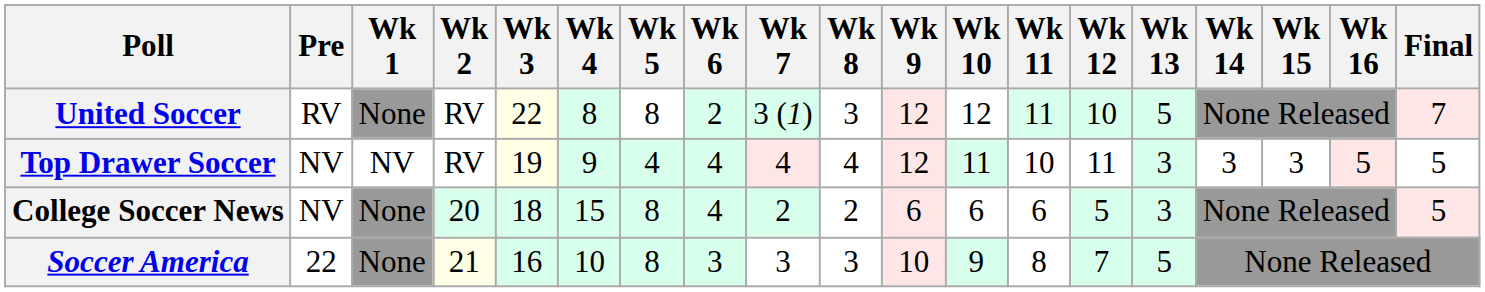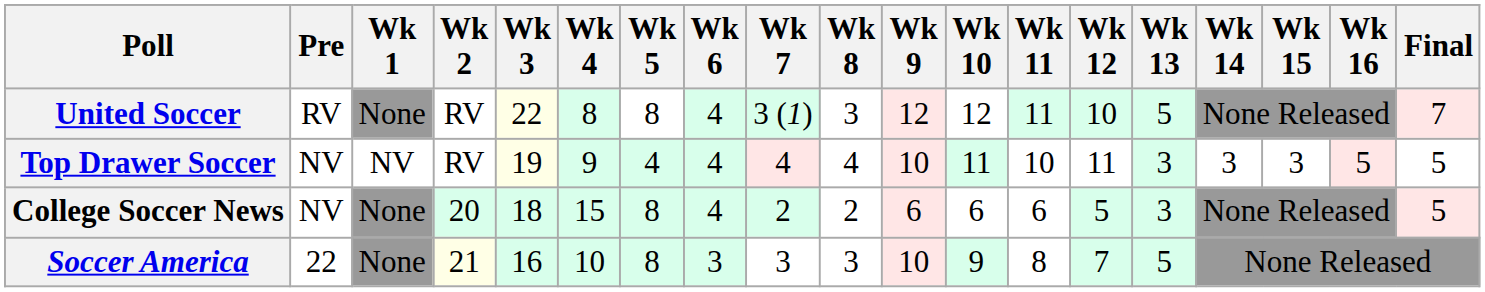 <table class="wikitable" style="white-space:nowrap;text-align:center;">
 <tr>
 <th>Poll</th>
 <th>Pre</th>
 <th>Wk<br>1</th>
 <th>Wk<br>2</th>
 <th>Wk<br>3</th>
 <th>Wk<br>4</th>
 <th>Wk<br>5</th>
 <th>Wk<br>6</th>
 <th>Wk<br>7</th>
 <th>Wk<br>8</th>
 <th>Wk<br>9</th>
 <th>Wk<br>10</th>
 <th>Wk<br>11</th>
 <th>Wk<br>12</th>
 <th>Wk<br>13</th>
 <th>Wk<br>14</th>
 <th>Wk<br>15</th>
 <th>Wk<br>16</th>
 <th>Final<br></th>
 </tr>
 <tr>
 <th><a href='#'>United Soccer</a></th>
 <td style="background:#FFFFFF;">RV</td>
 <td style="background:#999;">None</td>
 <td style="background:#FFFFFF;">RV</td>
 <td style="background:#FFFFE6;">22</td>
 <td style="background:#D8FFEB;">8</td>
 <td style="background:#FFFFFF;">8</td>
-<td style="background:#D8FFEB;">2</td>
+<td style="background:#D8FFEB;">4</td>
 <td style="background:#D8FFEB;">3 (<em>1</em>)</td>
 <td style="background:#FFFFFF;">3</td>
 <td style="background:#FFE6E6;">12</td>
 <td style="background:#FFFFFF;">12</td>
 <td style="background:#D8FFEB;">11</td>
 <td style="background:#D8FFEB;">10</td>
 <td style="background:#D8FFEB;">5</td>
 <td colspan=3 style="background:#999;">None Released</td>
 <td style="background:#FFE6E6;">7</td>
 </tr>
 <tr>
 <th><a href='#'>Top Drawer Soccer</a></th>
 <td style="background:#FFFFFF;">NV</td>
 <td style="background:#FFFFFF;">NV</td>
 <td style="background:#FFFFFF;">RV</td>
 <td style="background:#FFFFE6;">19</td>
 <td style="background:#D8FFEB;">9</td>
 <td style="background:#D8FFEB;">4</td>
 <td style="background:#D8FFEB;">4</td>
 <td style="background:#FFE6E6;">4</td>
 <td style="background:#FFFFFF;">4</td>
-<td style="background:#FFE6E6;">12</td>
+<td style="background:#FFE6E6;">10</td>
 <td style="background:#D8FFEB;">11</td>
 <td style="background:#FFFFFF;">10</td>
 <td style="background:#FFFFFF;">11</td>
 <td style="background:#D8FFEB;">3</td>
 <td style="background:#FFFFFF;">3</td>
 <td style="background:#FFFFFF;">3</td>
 <td style="background:#FFE6E6;">5</td>
 <td style="background:#FFFFFF;">5</td>
 </tr>
 <tr>
 <th>College Soccer News</th>
 <td style="background:#FFFFFF;">NV</td>
 <td style="background:#999;">None</td>
 <td style="background:#D8FFEB;">20</td>
 <td style="background:#D8FFEB;">18</td>
 <td style="background:#D8FFEB;">15</td>
 <td style="background:#D8FFEB;">8</td>
 <td style="background:#D8FFEB;">4</td>
 <td style="background:#D8FFEB;">2</td>
 <td style="background:#FFFFFF;">2</td>
 <td style="background:#FFE6E6;">6</td>
 <td style="background:#FFFFFF;">6</td>
 <td style="background:#FFFFFF;">6</td>
 <td style="background:#D8FFEB;">5</td>
 <td style="background:#D8FFEB;">3</td>
 <td colspan=3 style="background:#999;">None Released</td>
 <td style="background:#FFE6E6;">5</td>
 </tr>
 <tr>
 <th><em><a href='#'>Soccer America</a></em></th>
 <td style="background:#FFFFFF;">22</td>
 <td style="background:#999;">None</td>
 <td style="background:#FFFFE6;">21</td>
 <td style="background:#D8FFEB;">16</td>
 <td style="background:#D8FFEB;">10</td>
 <td style="background:#D8FFEB;">8</td>
 <td style="background:#D8FFEB;">3</td>
 <td style="background:#FFFFFF;">3</td>
 <td style="background:#FFFFFF;">3</td>
 <td style="background:#FFE6E6;">10</td>
 <td style="background:#D8FFEB;">9</td>
 <td style="background:#FFFFFF;">8</td>
 <td style="background:#D8FFEB;">7</td>
 <td style="background:#D8FFEB;">5</td>
 <td colspan=4 style="background:#999;">None Released</td>
 </tr>
 </table>
